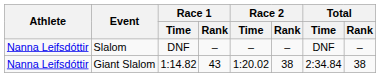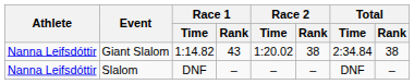 <table class="wikitable" style="font-size:90%">
 <tr>
 <th rowspan="2">Athlete</th>
 <th rowspan="2">Event</th>
 <th colspan="2">Race 1</th>
 <th colspan="2">Race 2</th>
 <th colspan="2">Total</th>
 </tr>
 <tr>
 <th>Time</th>
 <th>Rank</th>
 <th>Time</th>
 <th>Rank</th>
 <th>Time</th>
 <th>Rank</th>
 </tr>
 <tr>
 <td><a href='#'>Nanna Leifsdóttir</a></td>
+<td>Giant Slalom</td>
+<td align="center">1:14.82</td>
+<td align="center">43</td>
+<td align="center">1:20.02</td>
+<td align="center">38</td>
+<td align="center">2:34.84</td>
+<td align="center">38</td>
+</tr>
+<tr>
+<td><a href='#'>Nanna Leifsdóttir</a></td>
 <td>Slalom</td>
 <td align="center">DNF</td>
 <td align="center">–</td>
 <td align="center">–</td>
 <td align="center">–</td>
 <td align="center">DNF</td>
 <td align="center">–</td>
 </tr>
-<tr>
-<td><a href='#'>Nanna Leifsdóttir</a></td>
-<td>Giant Slalom</td>
-<td align="center">1:14.82</td>
-<td align="center">43</td>
-<td align="center">1:20.02</td>
-<td align="center">38</td>
-<td align="center">2:34.84</td>
-<td align="center">38</td>
-</tr>
 </table>
